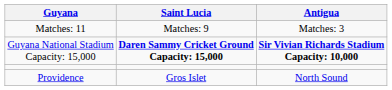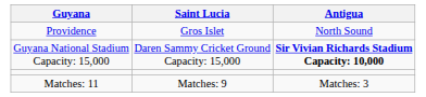 <table class="wikitable" style="margin:1em auto; text-align:center">
 <tr>
 <th><a href='#'>Guyana</a></th>
 <th><a href='#'>Saint Lucia</a></th>
 <th><a href='#'>Antigua</a></th>
 </tr>
 <tr>
-<td>Matches: 11</td>
-<td>Matches: 9</td>
-<td>Matches: 3</td>
+<td><a href='#'>Providence</a></td>
+<td><a href='#'>Gros Islet</a></td>
+<td><a href='#'>North Sound</a></td>
 </tr>
 <tr>
 <td><a href='#'>Guyana National Stadium</a><br>Capacity: 15,000</td>
-<td><strong><a href='#'>Daren Sammy Cricket Ground</a><br>Capacity: 15,000</strong></td>
+<td><a href='#'>Daren Sammy Cricket Ground</a><br>Capacity: 15,000</td>
 <td><strong><a href='#'>Sir Vivian Richards Stadium</a><br>Capacity: 10,000</strong></td>
 </tr>
 <tr>
 <td></td>
 <td></td>
 <td></td>
 </tr>
 <tr>
-<td><a href='#'>Providence</a></td>
-<td><a href='#'>Gros Islet</a></td>
-<td><a href='#'>North Sound</a></td>
+<td>Matches: 11</td>
+<td>Matches: 9</td>
+<td>Matches: 3</td>
 </tr>
 </table>
